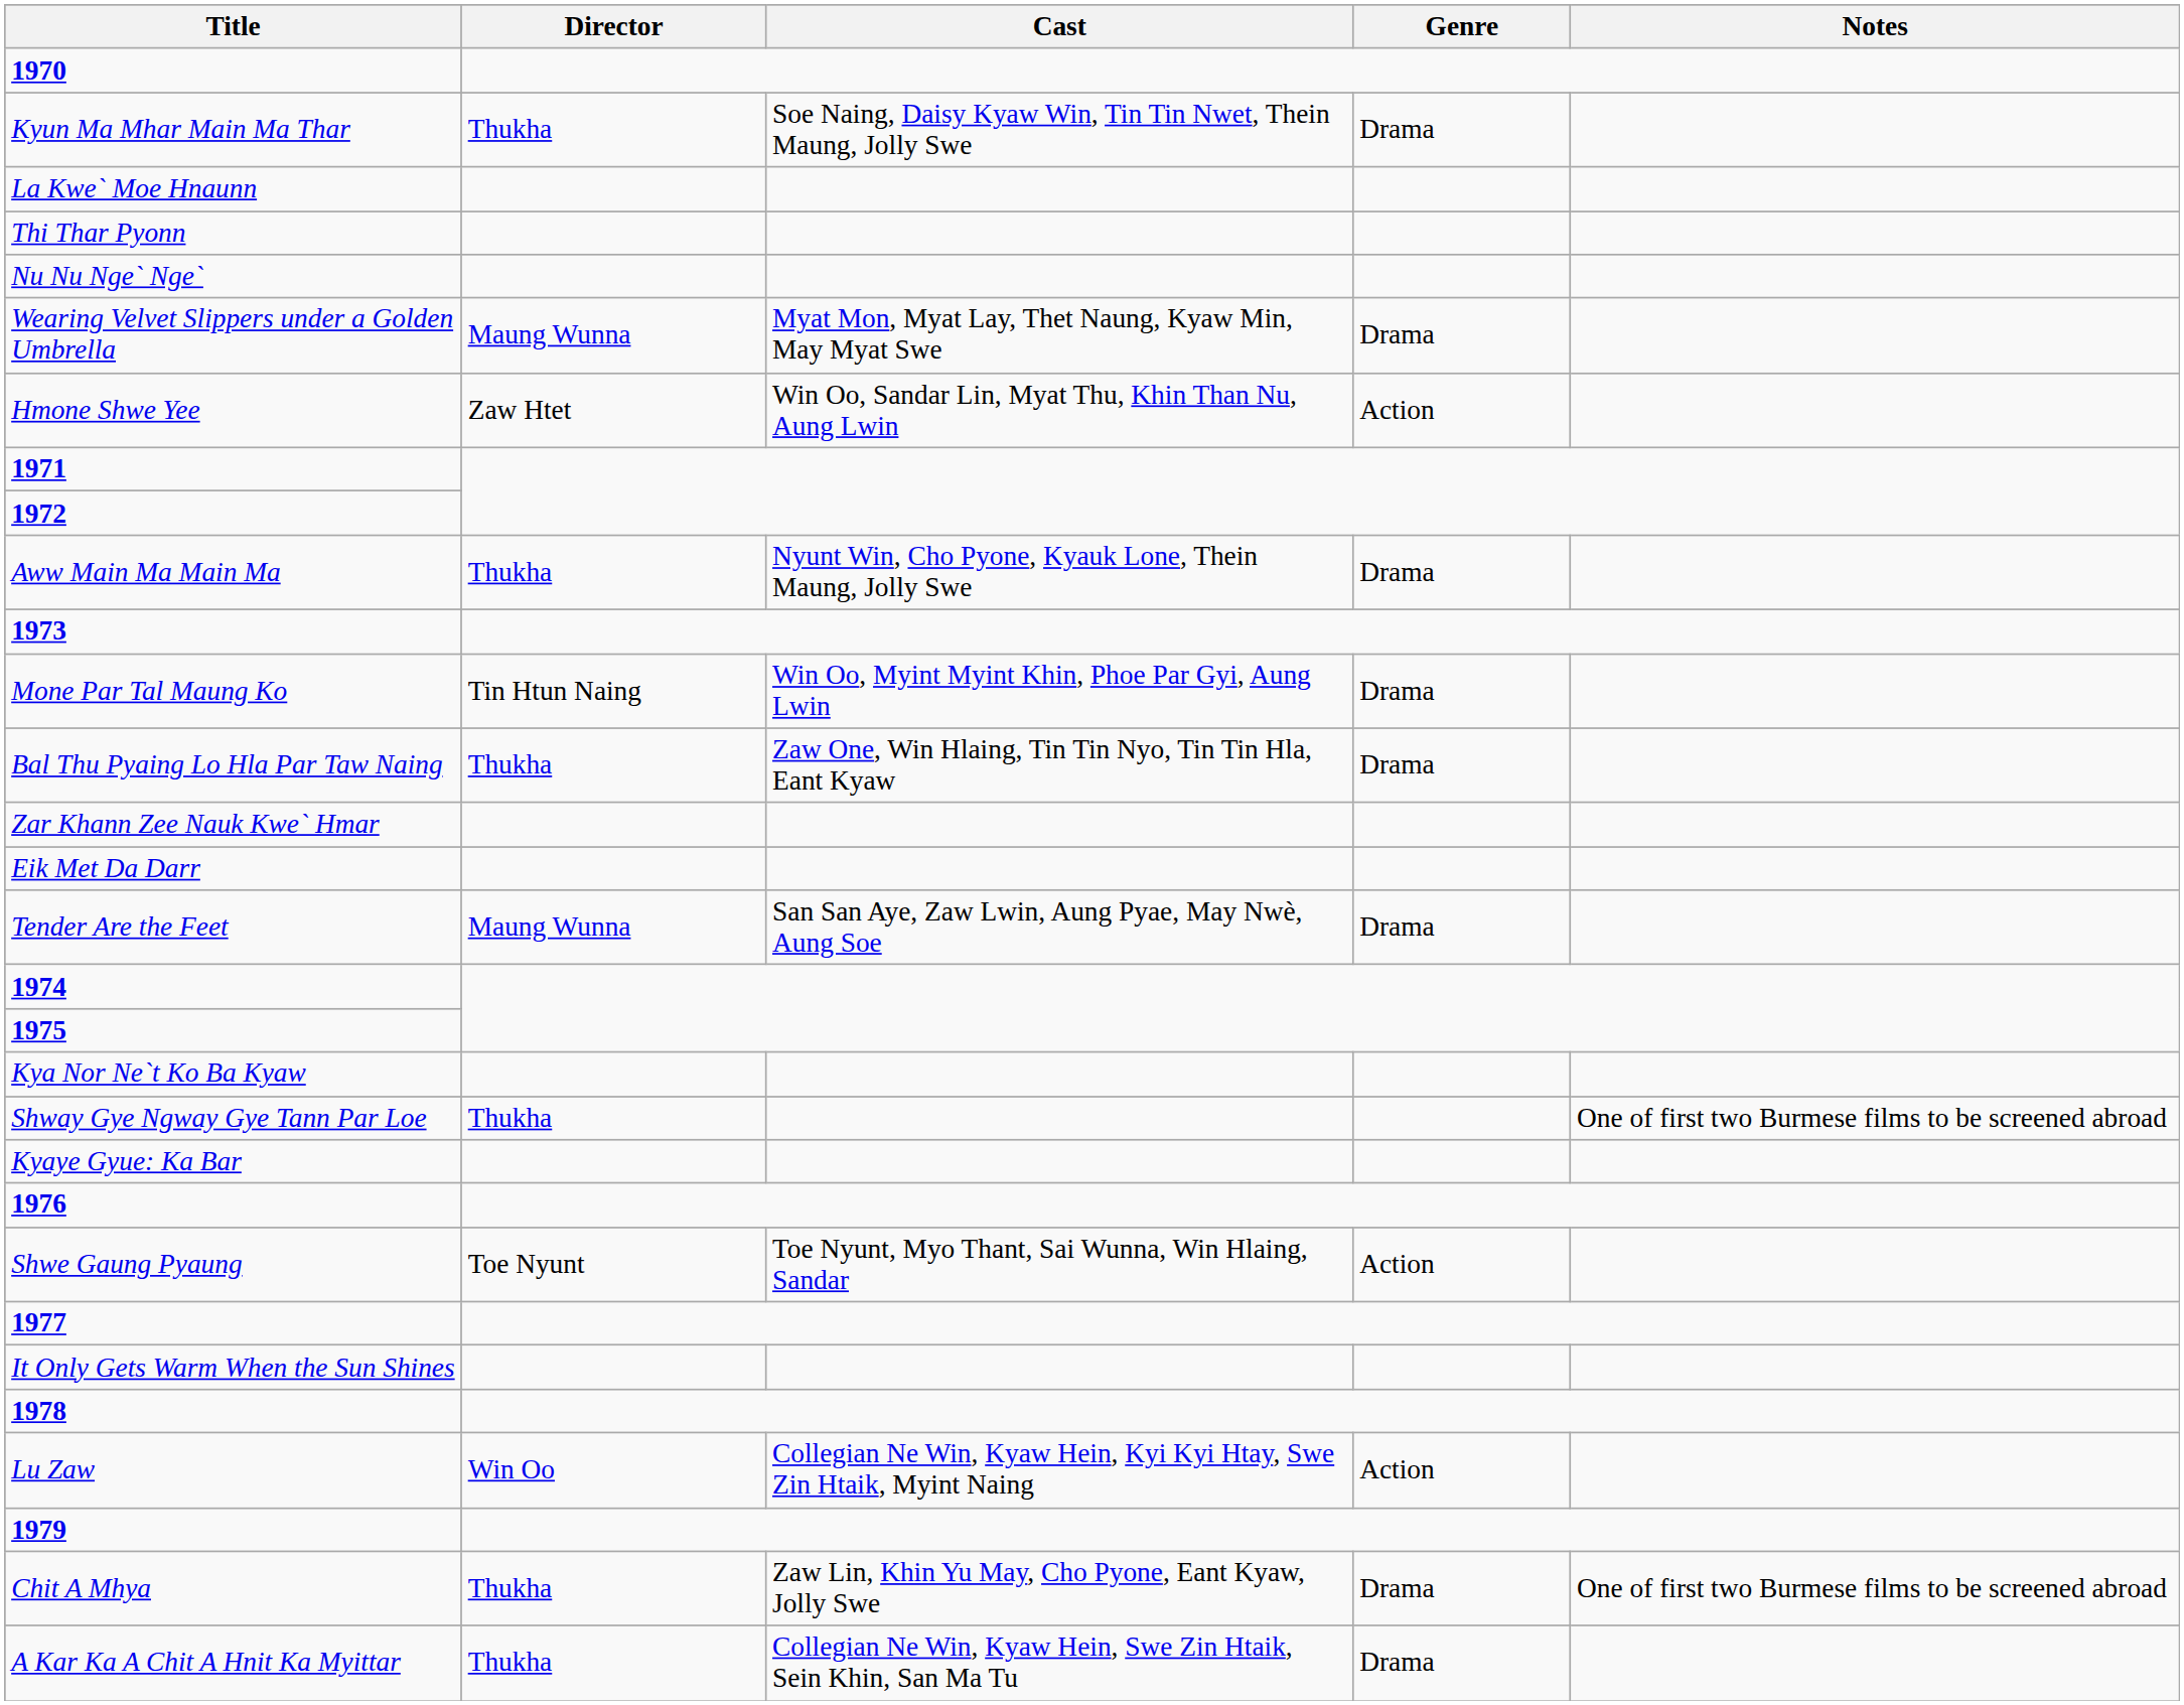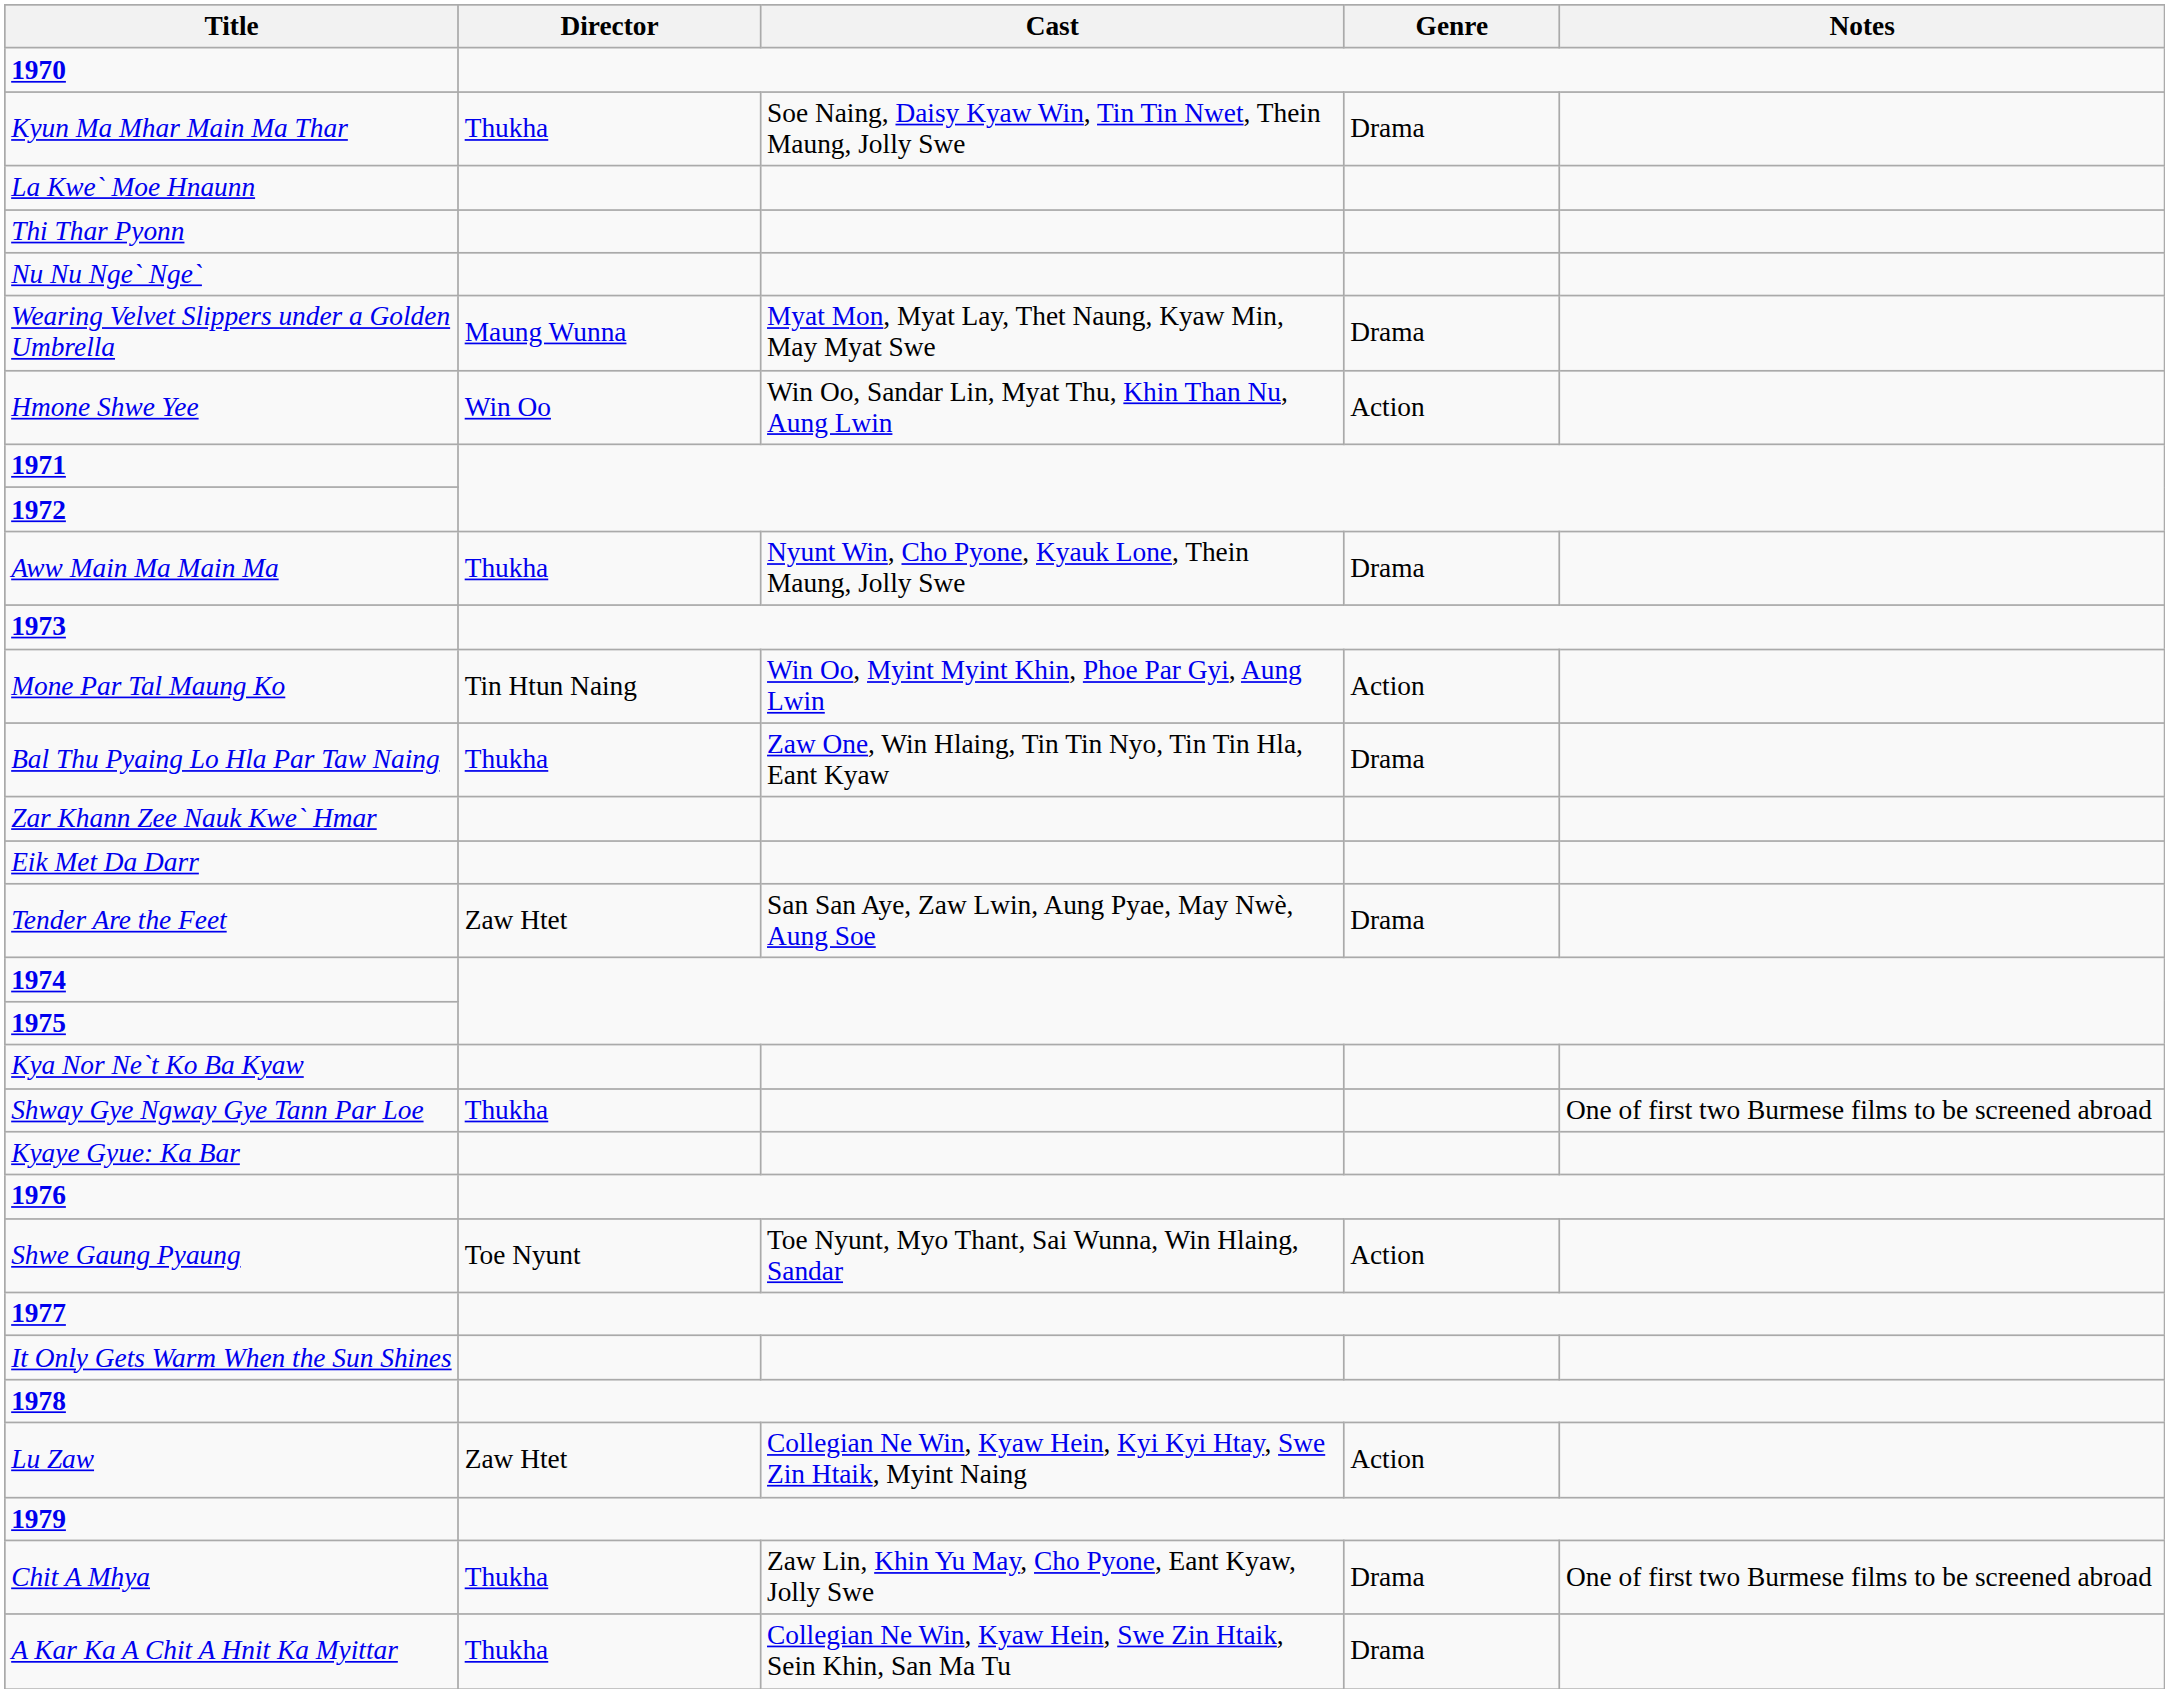 <table class="wikitable" style="width:100%;">
 <tr>
 <th style="width:21%;">Title</th>
 <th style="width:14%;">Director</th>
 <th style="width:27%;">Cast</th>
 <th style="width:10%;">Genre</th>
 <th style="width:28%;">Notes</th>
 </tr>
 <tr>
 <td><strong><a href='#'>1970</a></strong></td>
 </tr>
 <tr>
 <td><em><a href='#'>Kyun Ma Mhar Main Ma Thar</a></em></td>
 <td><a href='#'>Thukha</a></td>
 <td>Soe Naing, <a href='#'>Daisy Kyaw Win</a>, <a href='#'>Tin Tin Nwet</a>, Thein Maung, Jolly Swe</td>
 <td>Drama</td>
 <td></td>
 </tr>
 <tr>
 <td><em><a href='#'>La Kwe` Moe Hnaunn</a></em></td>
 <td></td>
 <td></td>
 <td></td>
 <td></td>
 </tr>
 <tr>
 <td><em><a href='#'>Thi Thar Pyonn</a></em></td>
 <td></td>
 <td></td>
 <td></td>
 <td></td>
 </tr>
 <tr>
 <td><em><a href='#'>Nu Nu Nge` Nge`</a></em></td>
 <td></td>
 <td></td>
 <td></td>
 <td></td>
 </tr>
 <tr>
 <td><em><a href='#'>Wearing Velvet Slippers under a Golden Umbrella</a></em></td>
 <td><a href='#'>Maung Wunna</a></td>
 <td><a href='#'>Myat Mon</a>, Myat Lay, Thet Naung, Kyaw Min, May Myat Swe</td>
 <td>Drama </td>
 </tr>
 <tr>
 <td><em><a href='#'>Hmone Shwe Yee</a></em></td>
-<td>Zaw Htet</td>
+<td><a href='#'>Win Oo</a></td>
 <td>Win Oo, Sandar Lin, Myat Thu, <a href='#'>Khin Than Nu</a>, <a href='#'>Aung Lwin</a></td>
 <td>Action</td>
 <td></td>
 </tr>
 <tr>
 <td><strong><a href='#'>1971</a></strong></td>
 </tr>
 <tr>
 <td><strong><a href='#'>1972</a></strong></td>
 </tr>
 <tr>
 <td><em><a href='#'>Aww Main Ma Main Ma</a></em></td>
 <td><a href='#'>Thukha</a></td>
 <td><a href='#'>Nyunt Win</a>, <a href='#'>Cho Pyone</a>, <a href='#'>Kyauk Lone</a>, Thein Maung, Jolly Swe</td>
 <td>Drama</td>
 <td></td>
 </tr>
 <tr>
 <td><strong><a href='#'>1973</a></strong></td>
 </tr>
 <tr>
 <td><em><a href='#'>Mone Par Tal Maung Ko</a></em></td>
 <td>Tin Htun Naing</td>
 <td><a href='#'>Win Oo</a>, <a href='#'>Myint Myint Khin</a>, <a href='#'>Phoe Par Gyi</a>, <a href='#'>Aung Lwin</a></td>
-<td>Drama</td>
+<td>Action</td>
 <td></td>
 </tr>
 <tr>
 <td><em><a href='#'>Bal Thu Pyaing Lo Hla Par Taw Naing</a></em></td>
 <td><a href='#'>Thukha</a></td>
 <td><a href='#'>Zaw One</a>, Win Hlaing, Tin Tin Nyo, Tin Tin Hla, Eant Kyaw</td>
 <td>Drama</td>
 <td></td>
 </tr>
 <tr>
 <td><em><a href='#'>Zar Khann Zee Nauk Kwe` Hmar</a></em></td>
 <td></td>
 <td></td>
 <td></td>
 <td></td>
 </tr>
 <tr>
 <td><em><a href='#'>Eik Met Da Darr</a></em></td>
 <td></td>
 <td></td>
 <td></td>
 <td></td>
 </tr>
 <tr>
 <td><em><a href='#'>Tender Are the Feet</a></em></td>
-<td><a href='#'>Maung Wunna</a></td>
+<td>Zaw Htet</td>
 <td>San San Aye, Zaw Lwin, Aung Pyae, May Nwè, <a href='#'>Aung Soe</a></td>
 <td>Drama</td>
 <td></td>
 </tr>
 <tr>
 <td><strong><a href='#'>1974</a></strong></td>
 </tr>
 <tr>
 <td><strong><a href='#'>1975</a></strong></td>
 </tr>
 <tr>
 <td><em><a href='#'>Kya Nor Ne`t Ko Ba Kyaw</a></em></td>
 <td></td>
 <td></td>
 <td></td>
 <td></td>
 </tr>
 <tr>
 <td><em><a href='#'>Shway Gye Ngway Gye Tann Par Loe</a></em></td>
 <td><a href='#'>Thukha</a></td>
 <td></td>
 <td></td>
 <td>One of first two Burmese films to be screened abroad</td>
 </tr>
 <tr>
 <td><em><a href='#'>Kyaye Gyue: Ka Bar</a></em></td>
 <td></td>
 <td></td>
 <td></td>
 <td></td>
 </tr>
 <tr>
 <td><strong><a href='#'>1976</a></strong></td>
 </tr>
 <tr>
 <td><em><a href='#'>Shwe Gaung Pyaung</a></em></td>
 <td>Toe Nyunt</td>
 <td>Toe Nyunt, Myo Thant, Sai Wunna, Win Hlaing, <a href='#'>Sandar</a></td>
 <td>Action</td>
 <td></td>
 </tr>
 <tr>
 <td><strong><a href='#'>1977</a></strong></td>
 </tr>
 <tr>
 <td><em><a href='#'>It Only Gets Warm When the Sun Shines</a></em></td>
 <td></td>
 <td></td>
 <td></td>
 <td></td>
 </tr>
 <tr>
 <td><strong><a href='#'>1978</a></strong></td>
 </tr>
 <tr>
 <td><em><a href='#'>Lu Zaw</a></em></td>
-<td><a href='#'>Win Oo</a></td>
+<td>Zaw Htet</td>
 <td><a href='#'>Collegian Ne Win</a>, <a href='#'>Kyaw Hein</a>, <a href='#'>Kyi Kyi Htay</a>, <a href='#'>Swe Zin Htaik</a>, Myint Naing</td>
 <td>Action</td>
 <td></td>
 </tr>
 <tr>
 <td><strong><a href='#'>1979</a></strong></td>
 </tr>
 <tr>
 <td><em><a href='#'>Chit A Mhya</a></em></td>
 <td><a href='#'>Thukha</a></td>
 <td>Zaw Lin, <a href='#'>Khin Yu May</a>, <a href='#'>Cho Pyone</a>, Eant Kyaw, Jolly Swe</td>
 <td>Drama</td>
 <td>One of first two Burmese films to be screened abroad </td>
 </tr>
 <tr>
 <td><em><a href='#'>A Kar Ka A Chit A Hnit Ka Myittar</a></em></td>
 <td><a href='#'>Thukha</a></td>
 <td><a href='#'>Collegian Ne Win</a>, <a href='#'>Kyaw Hein</a>, <a href='#'>Swe Zin Htaik</a>, Sein Khin, San Ma Tu</td>
 <td>Drama</td>
 <td></td>
 </tr>
 </table>
